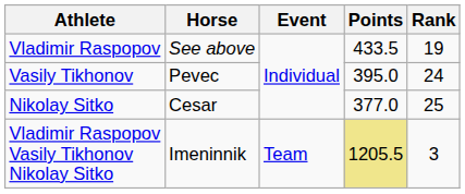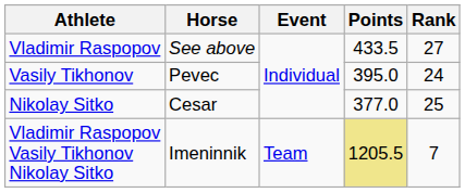 <table class=wikitable style="font-size:90%">
 <tr>
 <th>Athlete</th>
 <th>Horse</th>
 <th>Event</th>
 <th>Points</th>
 <th>Rank</th>
 </tr>
 <tr align=center>
 <td align=left><a href='#'>Vladimir Raspopov</a></td>
 <td align=left><em>See above</em></td>
 <td align=left rowspan=3><a href='#'>Individual</a></td>
 <td>433.5</td>
-<td>19</td>
+<td>27</td>
 </tr>
 <tr align=center>
 <td align=left><a href='#'>Vasily Tikhonov</a></td>
 <td align=left>Pevec</td>
 <td>395.0</td>
 <td>24</td>
 </tr>
 <tr align=center>
 <td align=left><a href='#'>Nikolay Sitko</a></td>
 <td align=left>Cesar</td>
 <td>377.0</td>
 <td>25</td>
 </tr>
 <tr align=center>
 <td align=left><a href='#'>Vladimir Raspopov</a><br><a href='#'>Vasily Tikhonov</a><br><a href='#'>Nikolay Sitko</a></td>
 <td align=left>Imeninnik</td>
 <td align=left><a href='#'>Team</a></td>
 <td style="background: khaki;">1205.5</td>
-<td>3</td>
+<td>7</td>
 </tr>
 </table>
